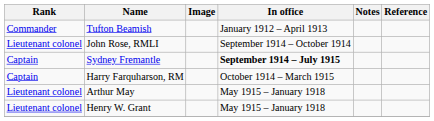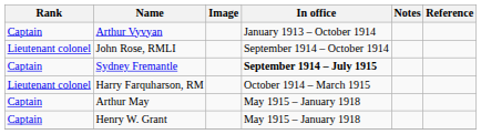 <table class="wikitable">
 <tr>
 <th>Rank</th>
 <th>Name</th>
 <th>Image</th>
 <th>In office</th>
 <th>Notes</th>
 <th>Reference</th>
 </tr>
 <tr>
-<td><a href='#'>Commander</a></td>
-<td><a href='#'>Tufton Beamish</a></td>
+<td><a href='#'>Captain</a></td>
+<td><a href='#'>Arthur Vyvyan</a></td>
 <td></td>
-<td>January 1912 – April 1913</td>
+<td>January 1913 – October 1914</td>
 <td></td>
 <td></td>
 </tr>
 <tr>
 <td><a href='#'>Lieutenant colonel</a></td>
 <td>John Rose, RMLI</td>
 <td></td>
 <td>September 1914 – October 1914</td>
 <td></td>
 <td></td>
 </tr>
 <tr>
 <td><a href='#'>Captain</a></td>
 <td><a href='#'>Sydney Fremantle</a></td>
 <td></td>
 <td><strong>September 1914 – July 1915</strong></td>
 <td></td>
 <td></td>
 </tr>
 <tr>
-<td><a href='#'>Captain</a></td>
+<td><a href='#'>Lieutenant colonel</a></td>
 <td>Harry Farquharson, RM</td>
 <td></td>
 <td>October 1914 – March 1915</td>
 <td></td>
 <td></td>
 </tr>
 <tr>
-<td><a href='#'>Lieutenant colonel</a></td>
+<td><a href='#'>Captain</a></td>
 <td>Arthur May</td>
 <td></td>
 <td>May 1915 – January 1918</td>
 <td></td>
 <td></td>
 </tr>
 <tr>
-<td><a href='#'>Lieutenant colonel</a></td>
+<td><a href='#'>Captain</a></td>
 <td>Henry W. Grant</td>
 <td></td>
 <td>May 1915 – January 1918</td>
 <td></td>
 <td></td>
 </tr>
 <tr>
 </tr>
 </table>
